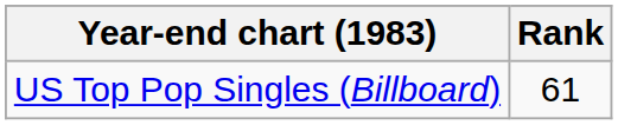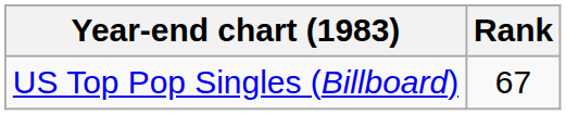 <table class="wikitable">
 <tr>
 <th>Year-end chart (1983)</th>
 <th>Rank</th>
 </tr>
 <tr>
 <td><a href='#'>US Top Pop Singles (<em>Billboard</em>)</a></td>
-<td align="center">61</td>
+<td align="center">67</td>
 </tr>
 </table>
